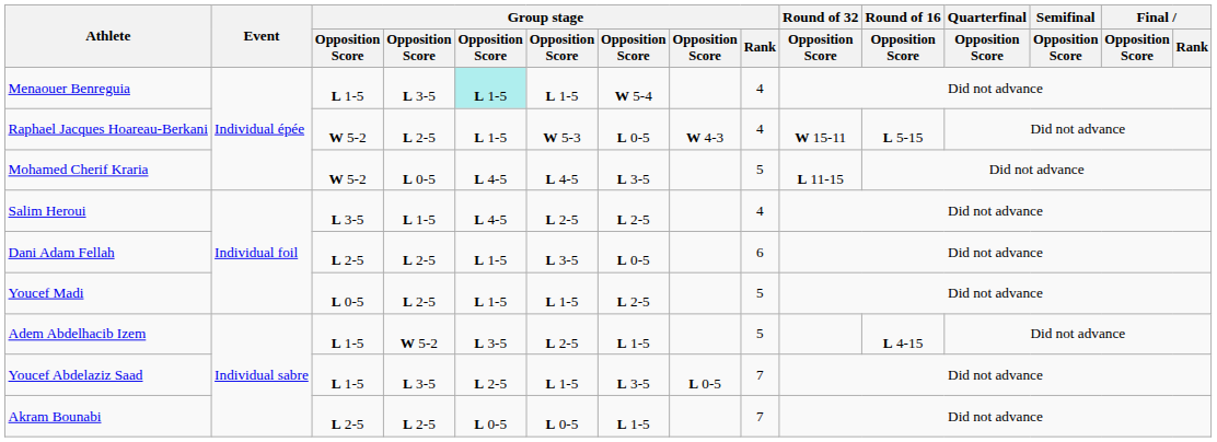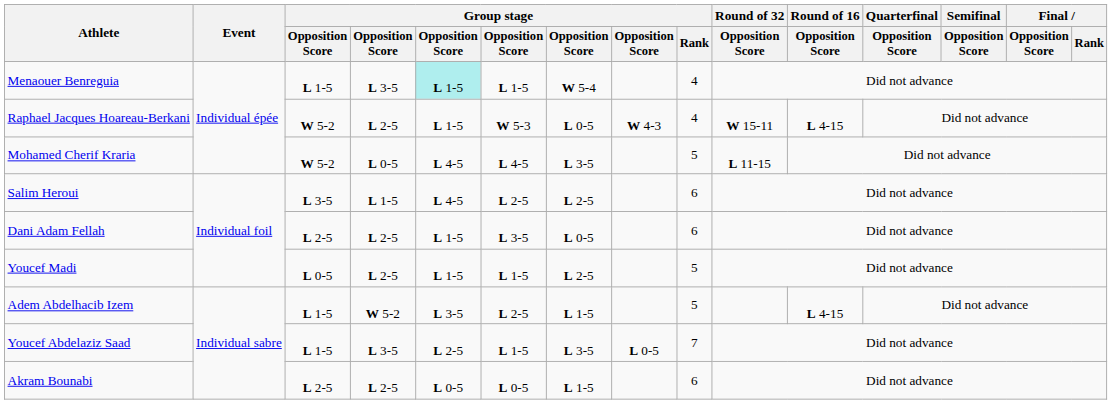 <table class=wikitable style="font-size:90%">
 <tr>
 <th rowspan=2>Athlete</th>
 <th rowspan=2>Event</th>
 <th colspan=7>Group stage</th>
 <th>Round of 32</th>
 <th>Round of 16</th>
 <th>Quarterfinal</th>
 <th>Semifinal</th>
 <th colspan=2>Final / </th>
 </tr>
 <tr style="font-size:95%">
 <th>Opposition<br>Score</th>
 <th>Opposition<br>Score</th>
 <th>Opposition<br>Score</th>
 <th>Opposition<br>Score</th>
 <th>Opposition<br>Score</th>
 <th>Opposition<br>Score</th>
 <th>Rank</th>
 <th>Opposition<br>Score</th>
 <th>Opposition<br>Score</th>
 <th>Opposition<br>Score</th>
 <th>Opposition<br>Score</th>
 <th>Opposition<br>Score</th>
 <th>Rank</th>
 </tr>
 <tr align=center>
 <td align=left><a href='#'>Menaouer Benreguia</a></td>
 <td align=left rowspan=3><a href='#'>Individual épée</a></td>
 <td><br><strong>L</strong> 1-5</td>
 <td><br><strong>L</strong> 3-5</td>
 <td style="background: paleturquoise;"><br><strong>L</strong> 1-5</td>
 <td><br><strong>L</strong> 1-5</td>
 <td><br><strong>W</strong> 5-4</td>
 <td></td>
 <td>4</td>
 <td colspan=6>Did not advance</td>
 </tr>
 <tr align=center>
 <td align=left><a href='#'>Raphael Jacques Hoareau-Berkani</a></td>
 <td><br><strong>W</strong> 5-2</td>
 <td><br><strong>L</strong> 2-5</td>
 <td><br><strong>L</strong> 1-5</td>
 <td><br><strong>W</strong> 5-3</td>
 <td><br><strong>L</strong> 0-5</td>
 <td><br><strong>W</strong> 4-3</td>
 <td>4</td>
 <td><br><strong>W</strong> 15-11</td>
-<td><br><strong>L</strong> 5-15</td>
+<td><br><strong>L</strong> 4-15</td>
 <td colspan=4>Did not advance</td>
 </tr>
 <tr align=center>
 <td align=left><a href='#'>Mohamed Cherif Kraria</a></td>
 <td><br><strong>W</strong> 5-2</td>
 <td><br><strong>L</strong> 0-5</td>
 <td><br><strong>L</strong> 4-5</td>
 <td><br><strong>L</strong> 4-5</td>
 <td><br><strong>L</strong> 3-5</td>
 <td></td>
 <td>5</td>
 <td><br><strong>L</strong> 11-15</td>
 <td colspan=5>Did not advance</td>
 </tr>
 <tr align=center>
 <td align=left><a href='#'>Salim Heroui</a></td>
 <td align=left rowspan=3><a href='#'>Individual foil</a></td>
 <td><br><strong>L</strong> 3-5</td>
 <td><br><strong>L</strong> 1-5</td>
 <td><br><strong>L</strong> 4-5</td>
 <td><br><strong>L</strong> 2-5</td>
 <td><br><strong>L</strong> 2-5</td>
 <td></td>
-<td>4</td>
+<td>6</td>
 <td colspan=6>Did not advance</td>
 </tr>
 <tr align=center>
 <td align=left><a href='#'>Dani Adam Fellah</a></td>
 <td><br><strong>L</strong> 2-5</td>
 <td><br><strong>L</strong> 2-5</td>
 <td><br><strong>L</strong> 1-5</td>
 <td><br><strong>L</strong> 3-5</td>
 <td><br><strong>L</strong> 0-5</td>
 <td></td>
 <td>6</td>
 <td colspan=6>Did not advance</td>
 </tr>
 <tr align=center>
 <td align=left><a href='#'>Youcef Madi</a></td>
 <td><br><strong>L</strong> 0-5</td>
 <td><br><strong>L</strong> 2-5</td>
 <td><br><strong>L</strong> 1-5</td>
 <td><br><strong>L</strong> 1-5</td>
 <td><br><strong>L</strong> 2-5</td>
 <td></td>
 <td>5</td>
 <td colspan=6>Did not advance</td>
 </tr>
 <tr align=center>
 <td align=left><a href='#'>Adem Abdelhacib Izem</a></td>
 <td align=left rowspan=3><a href='#'>Individual sabre</a></td>
 <td><br><strong>L</strong> 1-5</td>
 <td><br><strong>W</strong> 5-2</td>
 <td><br><strong>L</strong> 3-5</td>
 <td><br><strong>L</strong> 2-5</td>
 <td><br><strong>L</strong> 1-5</td>
 <td></td>
 <td>5</td>
 <td></td>
 <td><br><strong>L</strong> 4-15</td>
 <td colspan=4>Did not advance</td>
 </tr>
 <tr align=center>
 <td align=left><a href='#'>Youcef Abdelaziz Saad</a></td>
 <td><br><strong>L</strong> 1-5</td>
 <td><br><strong>L</strong> 3-5</td>
 <td><br><strong>L</strong> 2-5</td>
 <td><br><strong>L</strong> 1-5</td>
 <td><br><strong>L</strong> 3-5</td>
 <td><br><strong>L</strong> 0-5</td>
 <td>7</td>
 <td colspan=6>Did not advance</td>
 </tr>
 <tr align=center>
 <td align=left><a href='#'>Akram Bounabi</a></td>
 <td><br><strong>L</strong> 2-5</td>
 <td><br><strong>L</strong> 2-5</td>
 <td><br><strong>L</strong> 0-5</td>
 <td><br><strong>L</strong> 0-5</td>
 <td><br><strong>L</strong> 1-5</td>
 <td></td>
-<td>7</td>
+<td>6</td>
 <td colspan=6>Did not advance</td>
 </tr>
 </table>
